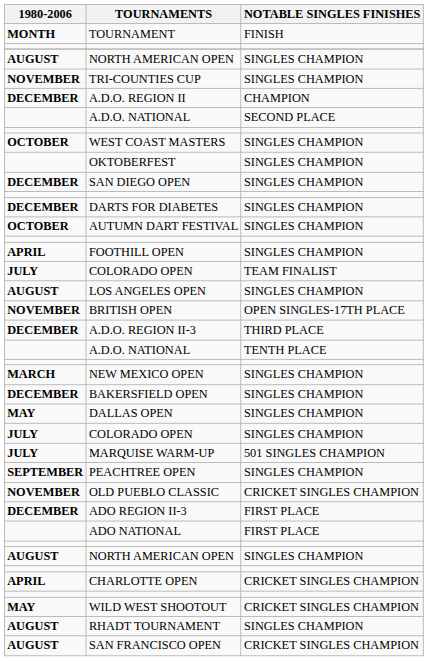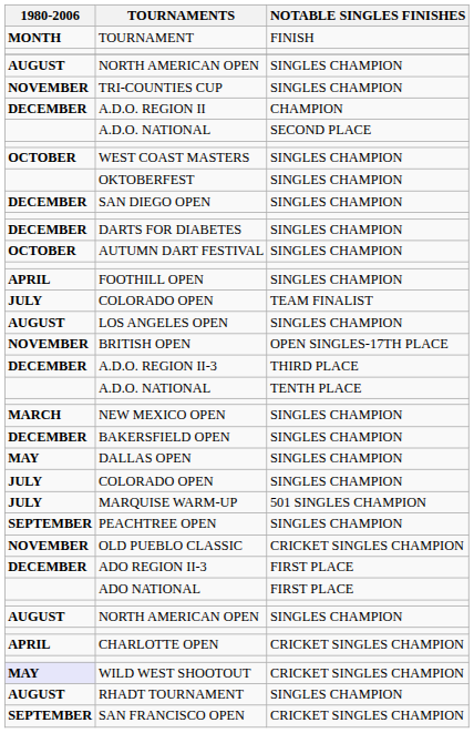 <table class="wikitable">
 <tr>
 <th>1980-2006</th>
 <th>TOURNAMENTS</th>
 <th>NOTABLE SINGLES FINISHES</th>
 </tr>
 <tr>
 <td><strong>MONTH</strong></td>
 <td>TOURNAMENT</td>
 <td>FINISH</td>
 </tr>
 <tr>
 <td></td>
 <td></td>
 <td></td>
 </tr>
 <tr>
 </tr>
 <tr>
 <td><strong>AUGUST</strong></td>
 <td>NORTH AMERICAN OPEN</td>
 <td>SINGLES CHAMPION</td>
 </tr>
 <tr>
 <td><strong>NOVEMBER</strong></td>
 <td>TRI-COUNTIES CUP</td>
 <td>SINGLES CHAMPION</td>
 </tr>
 <tr>
 <td><strong>DECEMBER</strong></td>
 <td>A.D.O. REGION II</td>
 <td>CHAMPION</td>
 </tr>
 <tr>
 <td></td>
 <td>A.D.O. NATIONAL</td>
 <td>SECOND PLACE</td>
 </tr>
 <tr>
 <td></td>
 <td></td>
 <td></td>
 </tr>
 <tr>
 <td><strong>OCTOBER</strong></td>
 <td>WEST COAST MASTERS</td>
 <td>SINGLES CHAMPION</td>
 </tr>
 <tr>
 <td></td>
 <td>OKTOBERFEST</td>
 <td>SINGLES CHAMPION</td>
 </tr>
 <tr>
 <td><strong>DECEMBER</strong></td>
 <td>SAN DIEGO OPEN</td>
 <td>SINGLES CHAMPION</td>
 </tr>
 <tr>
 <td></td>
 <td></td>
 <td></td>
 </tr>
 <tr>
 <td><strong>DECEMBER</strong></td>
 <td>DARTS FOR DIABETES</td>
 <td>SINGLES CHAMPION</td>
 </tr>
 <tr>
 <td><strong>OCTOBER</strong></td>
 <td>AUTUMN DART FESTIVAL</td>
 <td>SINGLES CHAMPION</td>
 </tr>
 <tr>
 <td></td>
 <td></td>
 <td></td>
 </tr>
 <tr>
 <td><strong>APRIL</strong></td>
 <td>FOOTHILL OPEN</td>
 <td>SINGLES CHAMPION</td>
 </tr>
 <tr>
 <td><strong>JULY</strong></td>
 <td>COLORADO OPEN</td>
 <td>TEAM FINALIST</td>
 </tr>
 <tr>
 <td><strong>AUGUST</strong></td>
 <td>LOS ANGELES OPEN</td>
 <td>SINGLES CHAMPION</td>
 </tr>
 <tr>
 <td><strong>NOVEMBER</strong></td>
 <td>BRITISH OPEN</td>
 <td>OPEN SINGLES-17TH PLACE</td>
 </tr>
 <tr>
 <td><strong>DECEMBER</strong></td>
 <td>A.D.O. REGION II-3</td>
 <td>THIRD PLACE</td>
 </tr>
 <tr>
 <td></td>
 <td>A.D.O. NATIONAL</td>
 <td>TENTH PLACE</td>
 </tr>
 <tr>
 <td></td>
 <td></td>
 <td></td>
 </tr>
 <tr>
 <td><strong>MARCH</strong></td>
 <td>NEW MEXICO OPEN</td>
 <td>SINGLES CHAMPION</td>
 </tr>
 <tr>
 <td><strong>DECEMBER</strong></td>
 <td>BAKERSFIELD OPEN</td>
 <td>SINGLES CHAMPION</td>
 </tr>
 <tr>
 <td><strong>MAY</strong></td>
 <td>DALLAS OPEN</td>
 <td>SINGLES CHAMPION</td>
 </tr>
 <tr>
 <td><strong>JULY</strong></td>
 <td>COLORADO OPEN</td>
 <td>SINGLES CHAMPION</td>
 </tr>
 <tr>
 <td><strong>JULY</strong></td>
 <td>MARQUISE WARM-UP</td>
 <td>501 SINGLES CHAMPION</td>
 </tr>
 <tr>
 <td><strong>SEPTEMBER</strong></td>
 <td>PEACHTREE OPEN</td>
 <td>SINGLES CHAMPION</td>
 </tr>
 <tr>
 <td><strong>NOVEMBER</strong></td>
 <td>OLD PUEBLO CLASSIC</td>
 <td>CRICKET SINGLES CHAMPION</td>
 </tr>
 <tr>
 <td><strong>DECEMBER</strong></td>
 <td>ADO REGION II-3</td>
 <td>FIRST PLACE</td>
 </tr>
 <tr>
 <td></td>
 <td>ADO NATIONAL</td>
 <td>FIRST PLACE</td>
 </tr>
 <tr>
 <td></td>
 <td></td>
 <td></td>
 </tr>
 <tr>
 <td><strong>AUGUST</strong></td>
 <td>NORTH AMERICAN OPEN</td>
 <td>SINGLES CHAMPION</td>
 </tr>
 <tr>
 <td></td>
 <td></td>
 <td></td>
 </tr>
 <tr>
 <td><strong>APRIL</strong></td>
 <td>CHARLOTTE OPEN</td>
 <td>CRICKET SINGLES CHAMPION</td>
 </tr>
 <tr>
 <td></td>
 <td></td>
 <td></td>
 </tr>
 <tr>
-<td><strong>MAY</strong></td>
+<td style="background: lavender;"><strong>MAY</strong></td>
 <td>WILD WEST SHOOTOUT</td>
 <td>CRICKET SINGLES CHAMPION</td>
 </tr>
 <tr>
 <td><strong>AUGUST</strong></td>
 <td>RHADT TOURNAMENT</td>
 <td>SINGLES CHAMPION</td>
 </tr>
 <tr>
-<td><strong>AUGUST</strong></td>
+<td><strong>SEPTEMBER</strong></td>
 <td>SAN FRANCISCO OPEN</td>
 <td>CRICKET SINGLES CHAMPION</td>
 </tr>
 </table>
